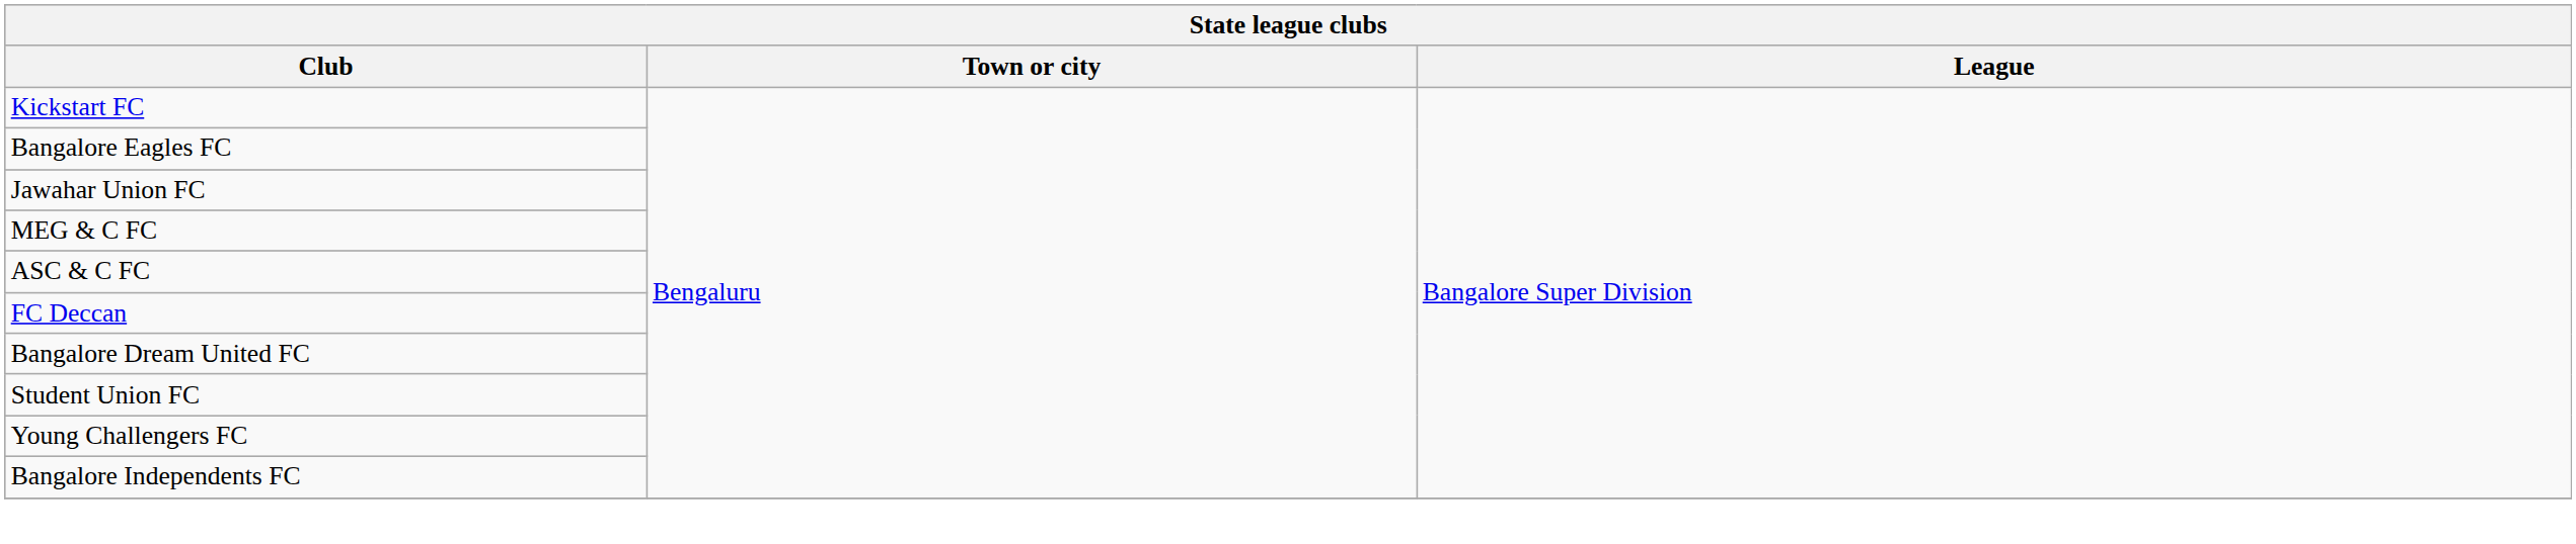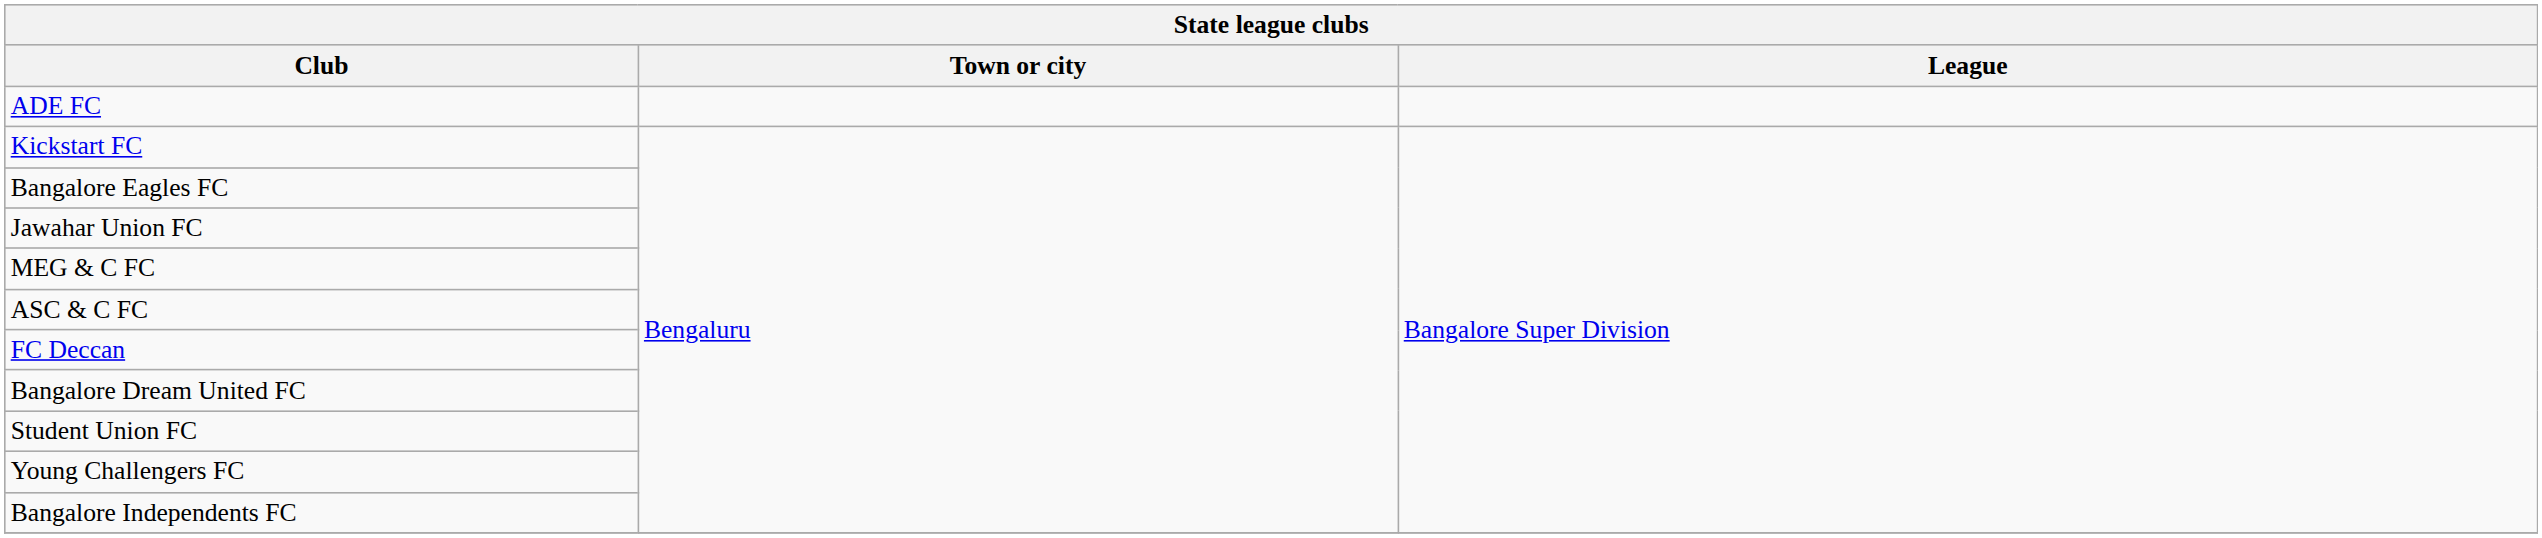 <table class="wikitable sortable" width="100%">
 <tr>
 <th colspan="3">State league clubs</th>
 </tr>
 <tr>
 <th !width="25%">Club</th>
 <th width="30%">Town or city</th>
 <th width="45%">League</th>
+</tr>
+<tr>
+<td><a href='#'>ADE FC</a></td>
+<td></td>
+<td></td>
 </tr>
 <tr>
 <td><a href='#'>Kickstart FC</a></td>
 <td rowspan="10"><a href='#'>Bengaluru</a></td>
 <td rowspan="10"><a href='#'>Bangalore Super Division</a></td>
 </tr>
 <tr>
 <td>Bangalore Eagles FC</td>
 </tr>
 <tr>
 <td>Jawahar Union FC</td>
 </tr>
 <tr>
 <td>MEG & C FC</td>
 </tr>
 <tr>
 <td>ASC & C FC</td>
 </tr>
 <tr>
 <td><a href='#'>FC Deccan</a></td>
 </tr>
 <tr>
 <td>Bangalore Dream United FC</td>
 </tr>
 <tr>
 <td>Student Union FC</td>
 </tr>
 <tr>
 <td>Young Challengers FC</td>
 </tr>
 <tr>
 <td>Bangalore Independents FC</td>
 </tr>
 <tr>
 </tr>
 </table>
